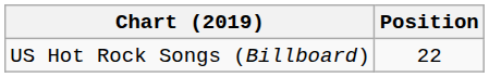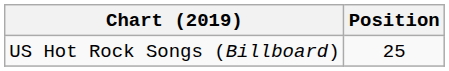 <table class="wikitable">
 <tr>
 <th>Chart (2019)</th>
 <th>Position</th>
 </tr>
 <tr>
 <td>US Hot Rock Songs (<em>Billboard</em>)</td>
-<td align="center">22</td>
+<td align="center">25</td>
 </tr>
 </table>
